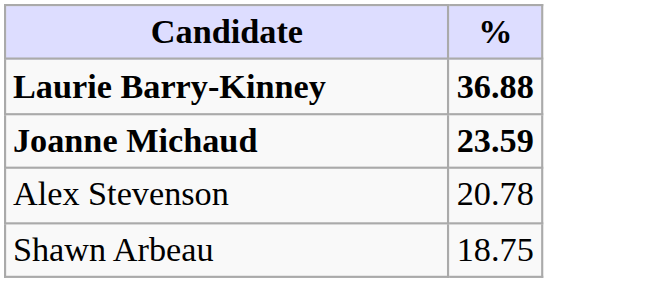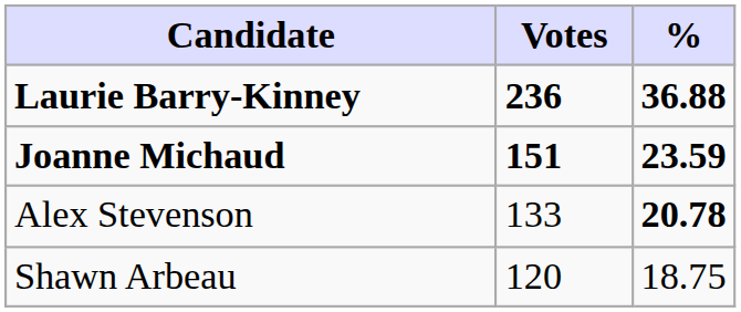 <table class="wikitable">
 <tr>
 <th style="background:#ddf; width:200px;">Candidate</th>
+<th style="background:#ddf; width:50px;">Votes</th>
 <th style="background:#ddf; width:30px;">%</th>
 </tr>
 <tr>
 <td><strong>Laurie Barry-Kinney</strong></td>
+<td><strong>236</strong></td>
 <td><strong>36.88</strong></td>
 </tr>
 <tr>
 <td><strong>Joanne Michaud</strong></td>
+<td><strong>151</strong></td>
 <td><strong>23.59</strong></td>
 </tr>
 <tr>
 <td>Alex Stevenson</td>
-<td>20.78</td>
+<td>133</td>
+<td><strong>20.78</strong></td>
 </tr>
 <tr>
 <td>Shawn Arbeau</td>
+<td>120</td>
 <td>18.75</td>
 </tr>
 </table>
